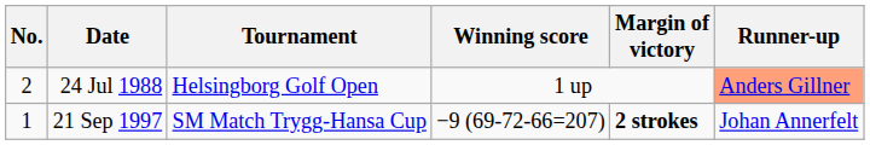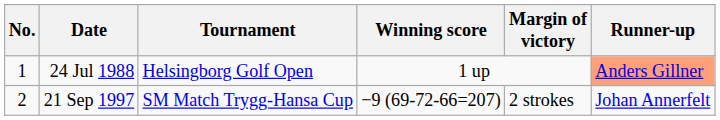 <table class="wikitable" style="font-size:95%;">
 <tr>
 <th>No.</th>
 <th>Date</th>
 <th>Tournament</th>
 <th>Winning score</th>
 <th>Margin of<br>victory</th>
 <th>Runner-up</th>
 </tr>
 <tr>
-<td align=center>2</td>
+<td align=center>1</td>
 <td align=right>24 Jul <a href='#'>1988</a></td>
 <td><a href='#'>Helsingborg Golf Open</a></td>
 <td colspan=2 align=center>1 up</td>
 <td style="background: lightsalmon;"> <a href='#'>Anders Gillner</a></td>
 </tr>
 <tr>
-<td align=center>1</td>
+<td align=center>2</td>
 <td align=right>21 Sep <a href='#'>1997</a></td>
 <td><a href='#'>SM Match Trygg-Hansa Cup</a></td>
 <td>−9 (69-72-66=207)</td>
-<td><strong>2 strokes</strong></td>
+<td>2 strokes</td>
 <td> <a href='#'>Johan Annerfelt</a></td>
 </tr>
 </table>
